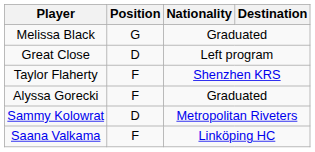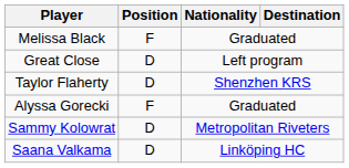 <table class="wikitable">
 <tr>
 <th>Player</th>
 <th>Position</th>
 <th>Nationality</th>
 <th>Destination</th>
 </tr>
 <tr style="text-align:center;" bgcolor="">
 <td>Melissa Black</td>
-<td>G</td>
+<td>F</td>
 <td colspan="2">Graduated</td>
 </tr>
 <tr style="text-align:center;" bgcolor="">
 <td>Great Close</td>
 <td>D</td>
 <td colspan="2">Left program</td>
 </tr>
 <tr style="text-align:center;" bgcolor="">
 <td>Taylor Flaherty</td>
-<td>F</td>
+<td>D</td>
 <td colspan="2"><a href='#'>Shenzhen KRS</a></td>
 </tr>
 <tr style="text-align:center;" bgcolor="">
 <td>Alyssa Gorecki</td>
 <td>F</td>
 <td colspan="2">Graduated</td>
 </tr>
 <tr style="text-align:center;" bgcolor="">
 <td><a href='#'>Sammy Kolowrat</a></td>
 <td>D</td>
 <td colspan="2"><a href='#'>Metropolitan Riveters</a></td>
 </tr>
 <tr style="text-align:center;" bgcolor="">
 <td><a href='#'>Saana Valkama</a></td>
-<td>F</td>
+<td>D</td>
 <td colspan="2"><a href='#'>Linköping HC</a></td>
 </tr>
 </table>
